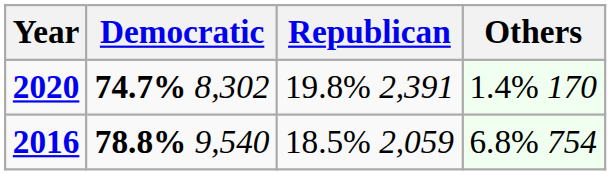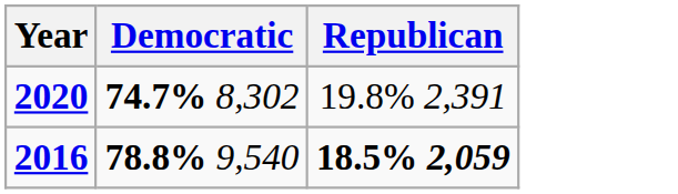 <table class="wikitable" style="font-size:95%;">
 <tr>
 <th>Year</th>
 <th><a href='#'>Democratic</a></th>
 <th><a href='#'>Republican</a></th>
-<th>Others</th>
 </tr>
 <tr>
 <td style="text-align:center;" ><strong><a href='#'>2020</a></strong></td>
 <td style="text-align:center;" ><strong>74.7%</strong> <em>8,302</em></td>
 <td style="text-align:center;" >19.8% <em>2,391</em></td>
-<td style="text-align:center; background:honeyDew;">1.4% <em>170</em></td>
 </tr>
 <tr>
 <td style="text-align:center;" ><strong><a href='#'>2016</a></strong></td>
 <td style="text-align:center;" ><strong>78.8%</strong> <em>9,540</em></td>
-<td style="text-align:center;" >18.5% <em>2,059</em></td>
-<td style="text-align:center; background:honeyDew;">6.8% <em>754</em></td>
+<td style="text-align:center;" ><strong>18.5% <em>2,059</em></strong></td>
 </tr>
 </table>
